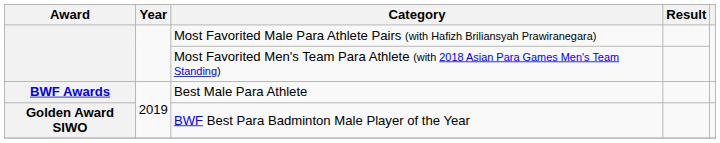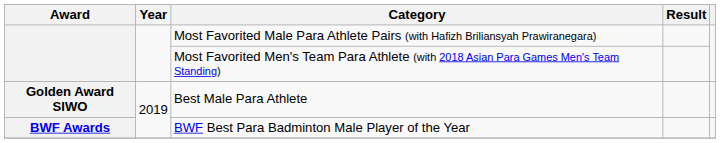 <table class="wikitable plainrowheaders sortable">
 <tr>
 <th scope="col">Award</th>
 <th scope="col">Year</th>
 <th scope="col">Category</th>
 <th scope="col">Result</th>
 <th scope="col" class="unsortable"></th>
 </tr>
 <tr>
 <th rowspan="2" scope="row"></th>
 <td rowspan="2"></td>
 <td>Most Favorited Male Para Athlete Pairs <small>(with Hafizh Briliansyah Prawiranegara)</small></td>
 <td></td>
 <td rowspan="2" style="text-align:center;"></td>
 </tr>
 <tr>
 <td>Most Favorited Men's Team Para Athlete <small>(with <a href='#'>2018 Asian Para Games Men's Team Standing</a>)</small></td>
 <td></td>
 </tr>
 <tr>
-<th scope="row"><a href='#'>BWF Awards</a></th>
+<th scope="row">Golden Award SIWO </th>
 <td rowspan="2">2019</td>
 <td>Best Male Para Athlete</td>
 <td></td>
 <td style="text-align:center;"></td>
 </tr>
 <tr>
-<th scope="row">Golden Award SIWO </th>
+<th scope="row"><a href='#'>BWF Awards</a></th>
 <td><a href='#'>BWF</a> Best Para Badminton Male Player of the Year</td>
 <td></td>
 <td style="text-align:center;"></td>
 </tr>
 <tr>
 </tr>
 </table>
